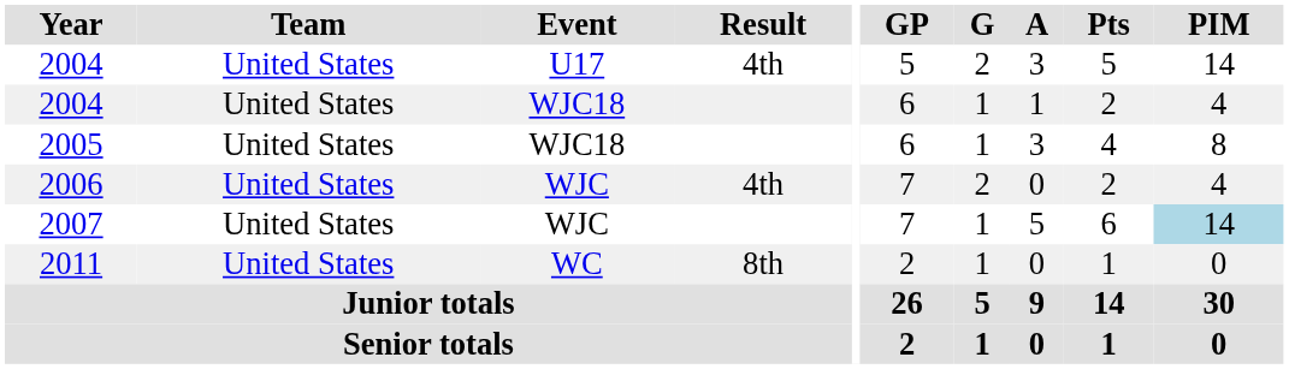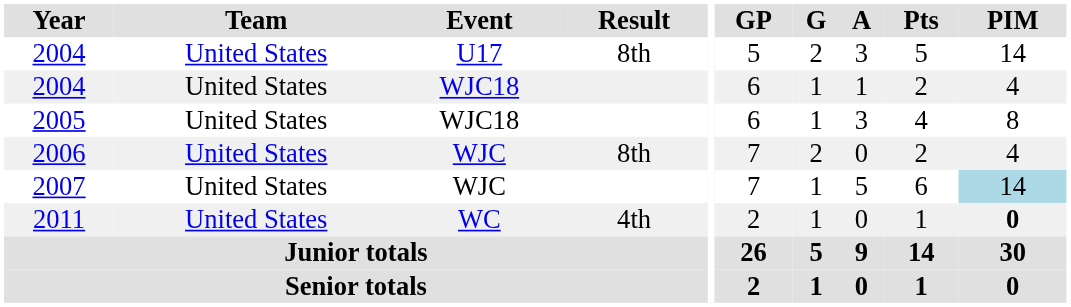 <table border="0" cellpadding="1" cellspacing="0" ID="Table3" style="text-align:center; width:40em">
 <tr ALIGN="center" bgcolor="#e0e0e0">
 <th>Year</th>
 <th>Team</th>
 <th>Event</th>
 <th>Result</th>
 <th rowspan="99" bgcolor="#ffffff"></th>
 <th>GP</th>
 <th>G</th>
 <th>A</th>
 <th>Pts</th>
 <th>PIM</th>
 </tr>
 <tr>
 <td><a href='#'>2004</a></td>
 <td><a href='#'>United States</a></td>
 <td><a href='#'>U17</a></td>
-<td>4th</td>
+<td>8th</td>
 <td>5</td>
 <td>2</td>
 <td>3</td>
 <td>5</td>
 <td>14</td>
 </tr>
 <tr bgcolor="#f0f0f0">
 <td><a href='#'>2004</a></td>
 <td>United States</td>
 <td><a href='#'>WJC18</a></td>
 <td></td>
 <td>6</td>
 <td>1</td>
 <td>1</td>
 <td>2</td>
 <td>4</td>
 </tr>
 <tr>
 <td><a href='#'>2005</a></td>
 <td>United States</td>
 <td>WJC18</td>
 <td></td>
 <td>6</td>
 <td>1</td>
 <td>3</td>
 <td>4</td>
 <td>8</td>
 </tr>
 <tr bgcolor="#f0f0f0">
 <td><a href='#'>2006</a></td>
 <td><a href='#'>United States</a></td>
 <td><a href='#'>WJC</a></td>
-<td>4th</td>
+<td>8th</td>
 <td>7</td>
 <td>2</td>
 <td>0</td>
 <td>2</td>
 <td>4</td>
 </tr>
 <tr>
 <td><a href='#'>2007</a></td>
 <td>United States</td>
 <td>WJC</td>
 <td></td>
 <td>7</td>
 <td>1</td>
 <td>5</td>
 <td>6</td>
 <td style="background: lightblue;">14</td>
 </tr>
 <tr bgcolor="#f0f0f0">
 <td><a href='#'>2011</a></td>
 <td><a href='#'>United States</a></td>
 <td><a href='#'>WC</a></td>
-<td>8th</td>
+<td>4th</td>
 <td>2</td>
 <td>1</td>
 <td>0</td>
 <td>1</td>
-<td>0</td>
+<td><strong>0</strong></td>
 </tr>
 <tr bgcolor="#e0e0e0">
 <th colspan="4">Junior totals</th>
 <th>26</th>
 <th>5</th>
 <th>9</th>
 <th>14</th>
 <th>30</th>
 </tr>
 <tr bgcolor="#e0e0e0">
 <th colspan="4">Senior totals</th>
 <th>2</th>
 <th>1</th>
 <th>0</th>
 <th>1</th>
 <th>0</th>
 </tr>
 </table>
